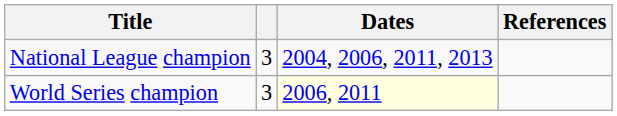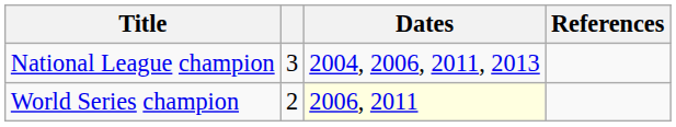 <table class="wikitable">
 <tr>
 <th>Title</th>
 <th></th>
 <th>Dates</th>
 <th>References</th>
 </tr>
 <tr>
 <td><a href='#'>National League</a> <a href='#'>champion</a></td>
 <td style="text-align:center;">3</td>
 <td><a href='#'>2004</a>, <a href='#'>2006</a>, <a href='#'>2011</a>, <a href='#'>2013</a></td>
 <td></td>
 </tr>
 <tr>
 <td><a href='#'>World Series</a> <a href='#'>champion</a></td>
-<td style="text-align:center;">3</td>
+<td style="text-align:center;">2</td>
 <td style="background: lightyellow;"><a href='#'>2006</a>, <a href='#'>2011</a></td>
 <td></td>
 </tr>
 </table>
